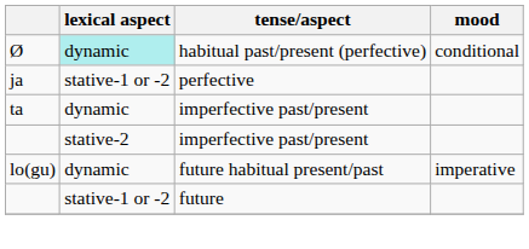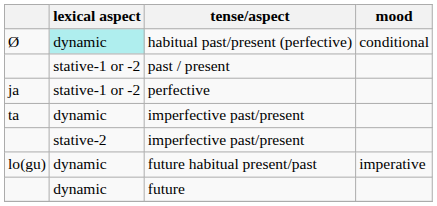 <table class=wikitable>
 <tr>
 <th></th>
 <th>lexical aspect</th>
 <th>tense/aspect</th>
 <th>mood</th>
 </tr>
 <tr>
 <td>Ø</td>
 <td style="background: paleturquoise;">dynamic</td>
 <td>habitual past/present (perfective)</td>
 <td>conditional</td>
+</tr>
+<tr>
+<td></td>
+<td>stative-1 or -2</td>
+<td>past / present</td>
+<td></td>
 </tr>
 <tr>
 <td>ja</td>
 <td>stative-1 or -2</td>
 <td>perfective</td>
 <td></td>
 </tr>
 <tr>
 <td>ta</td>
 <td>dynamic</td>
 <td>imperfective past/present</td>
 <td></td>
 </tr>
 <tr>
 <td></td>
 <td>stative-2</td>
 <td>imperfective past/present</td>
 <td></td>
 </tr>
 <tr>
 <td>lo(gu)</td>
 <td>dynamic</td>
 <td>future habitual present/past</td>
 <td>imperative</td>
 </tr>
 <tr>
 <td></td>
-<td>stative-1 or -2</td>
+<td>dynamic</td>
 <td>future</td>
 <td></td>
 </tr>
 <tr>
 </tr>
 </table>
